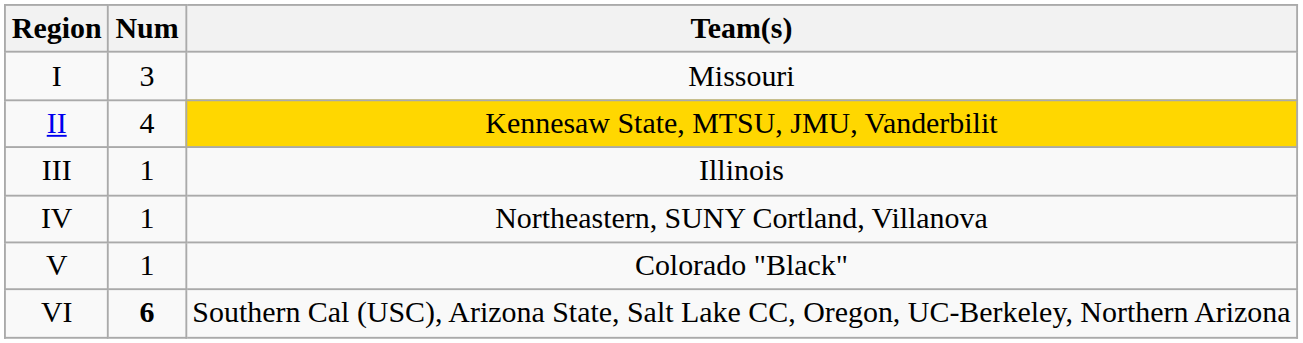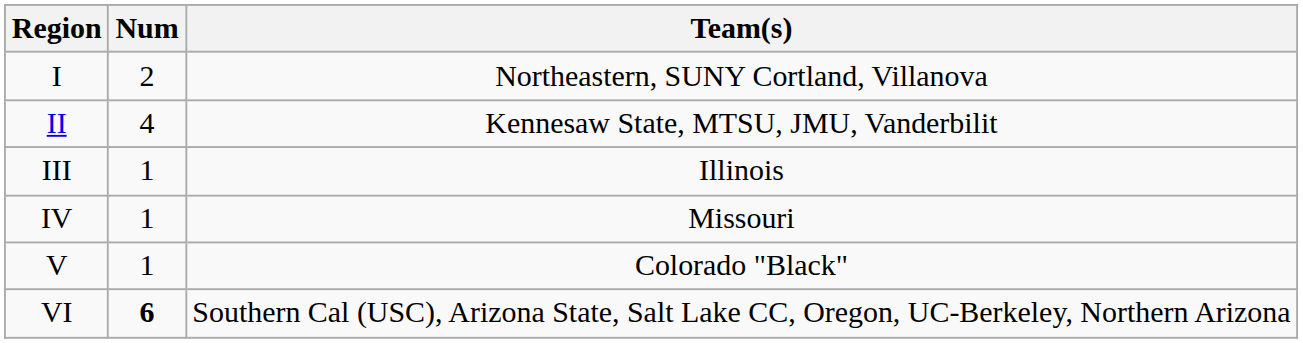 <table class="wikitable sortable" style="text-align:center">
 <tr>
 <th>Region</th>
 <th>Num</th>
 <th>Team(s)</th>
 </tr>
 <tr>
 <td>I</td>
-<td>3</td>
-<td>Missouri</td>
+<td>2</td>
+<td>Northeastern, SUNY Cortland, Villanova</td>
 </tr>
 <tr>
 <td><a href='#'>II</a></td>
 <td>4</td>
-<td style="background: gold;">Kennesaw State, MTSU, JMU, Vanderbilit</td>
+<td>Kennesaw State, MTSU, JMU, Vanderbilit</td>
 </tr>
 <tr>
 <td>III</td>
 <td>1</td>
 <td>Illinois</td>
 </tr>
 <tr>
 <td>IV</td>
 <td>1</td>
-<td>Northeastern, SUNY Cortland, Villanova</td>
+<td>Missouri</td>
 </tr>
 <tr>
 <td>V</td>
 <td>1</td>
 <td>Colorado "Black"</td>
 </tr>
 <tr>
 <td>VI</td>
 <td><strong>6</strong></td>
 <td>Southern Cal (USC), Arizona State, Salt Lake CC, Oregon, UC-Berkeley, Northern Arizona</td>
 </tr>
 </table>
